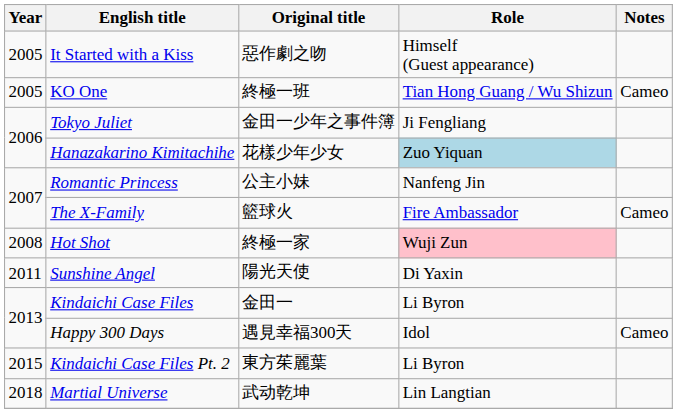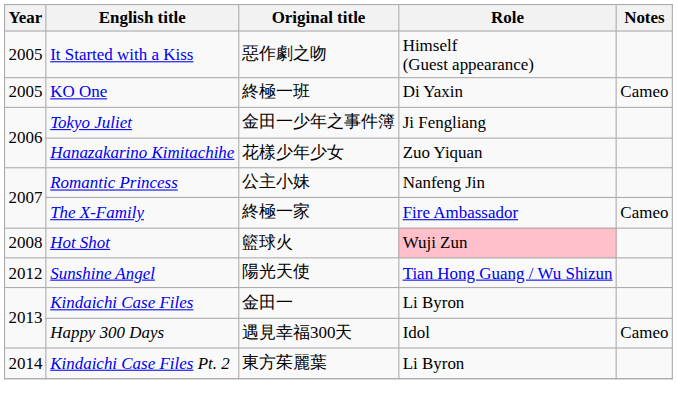 <table class="wikitable sortable">
 <tr>
 <th>Year</th>
 <th>English title</th>
 <th>Original title</th>
 <th>Role</th>
 <th class="unsortable">Notes</th>
 </tr>
 <tr>
 <td>2005</td>
 <td><a href='#'>It Started with a Kiss</a></td>
 <td>惡作劇之吻</td>
 <td>Himself<br>(Guest appearance)</td>
 <td></td>
 </tr>
 <tr>
 <td>2005</td>
 <td><a href='#'>KO One</a></td>
 <td>終極一班</td>
-<td><a href='#'>Tian Hong Guang / Wu Shizun</a></td>
+<td>Di Yaxin</td>
 <td>Cameo</td>
 </tr>
 <tr>
 <td rowspan="2">2006</td>
 <td><em><a href='#'>Tokyo Juliet</a></em></td>
 <td>金田一少年之事件簿</td>
 <td>Ji Fengliang</td>
 <td></td>
 </tr>
 <tr>
 <td><em><a href='#'>Hanazakarino Kimitachihe</a></em></td>
 <td>花樣少年少女</td>
-<td style="background: lightblue;">Zuo Yiquan</td>
+<td>Zuo Yiquan</td>
 <td></td>
 </tr>
 <tr>
 <td rowspan="2">2007</td>
 <td><em><a href='#'>Romantic Princess</a></em></td>
 <td>公主小妹</td>
 <td>Nanfeng Jin</td>
 <td></td>
 </tr>
 <tr>
 <td><em><a href='#'>The X-Family</a></em></td>
-<td>籃球火</td>
+<td>終極一家</td>
 <td><a href='#'>Fire Ambassador</a></td>
 <td>Cameo</td>
 </tr>
 <tr>
 <td>2008</td>
 <td><em><a href='#'>Hot Shot</a></em></td>
-<td>終極一家</td>
+<td>籃球火</td>
 <td style="background: pink;">Wuji Zun</td>
 <td></td>
 </tr>
 <tr>
-<td>2011</td>
+<td>2012</td>
 <td><em><a href='#'>Sunshine Angel</a></em></td>
 <td>陽光天使</td>
-<td>Di Yaxin</td>
+<td><a href='#'>Tian Hong Guang / Wu Shizun</a></td>
 <td></td>
 </tr>
 <tr>
 <td rowspan=2>2013</td>
 <td><em><a href='#'>Kindaichi Case Files</a></em></td>
 <td>金田一</td>
 <td>Li Byron</td>
 <td></td>
 </tr>
 <tr>
 <td><em>Happy 300 Days</em></td>
 <td>遇見幸福300天</td>
 <td>Idol</td>
 <td>Cameo</td>
 </tr>
 <tr>
-<td>2015</td>
+<td>2014</td>
 <td><em> <a href='#'>Kindaichi Case Files</a> Pt. 2</em></td>
 <td>東方茱麗葉</td>
 <td>Li Byron</td>
 <td></td>
 </tr>
 <tr>
-<td>2018</td>
-<td><em><a href='#'>Martial Universe</a></em></td>
-<td>武动乾坤</td>
-<td>Lin Langtian</td>
-<td></td>
-</tr>
-<tr>
 </tr>
 </table>
